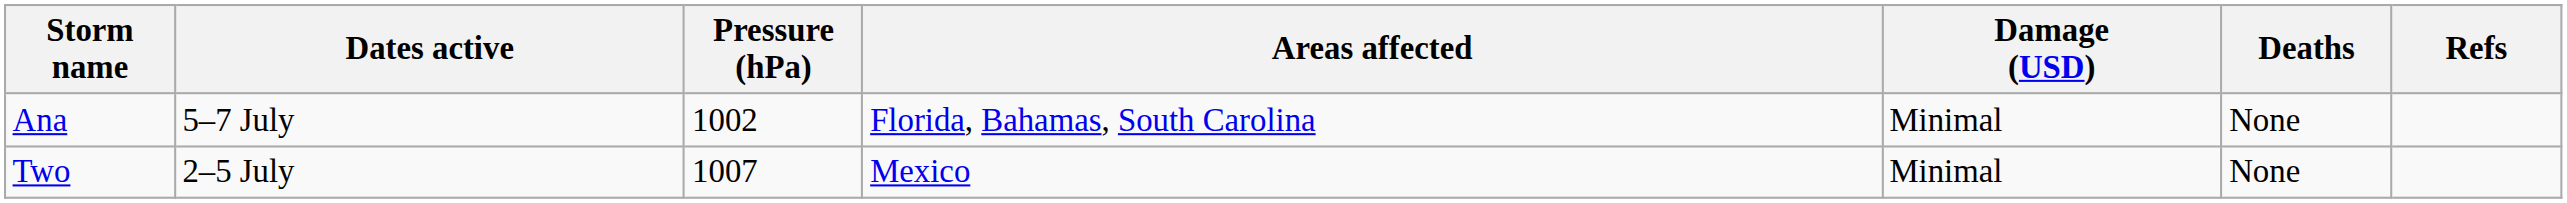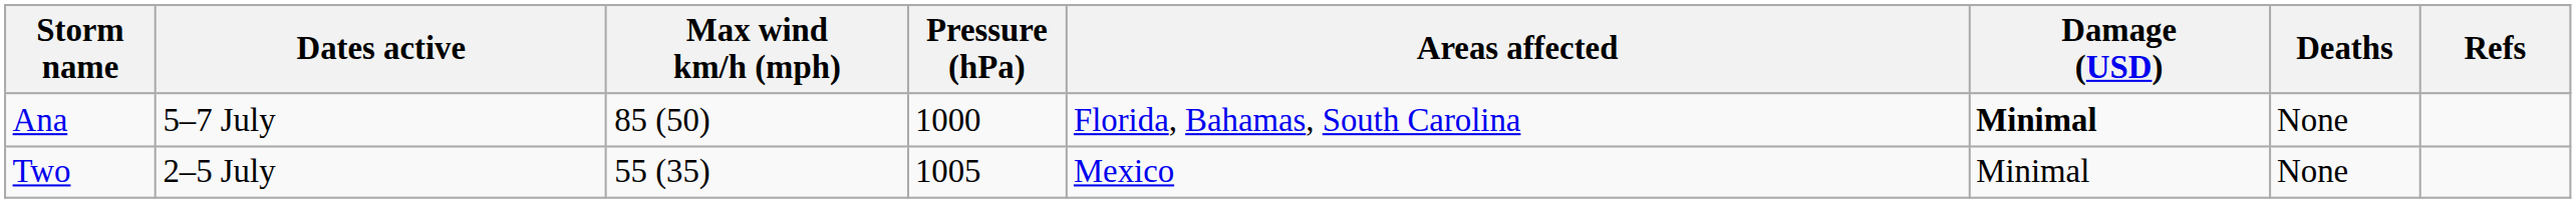 <table class="wikitable sortable">
 <tr>
 <th width="5%">Storm name</th>
 <th width="15%">Dates active</th>
+<th width="10%">Max wind<br>km/h (mph)</th>
 <th width="5%">Pressure<br>(hPa)</th>
 <th width="30%">Areas affected</th>
 <th width="10%">Damage<br>(<a href='#'>USD</a>)</th>
 <th width="5%">Deaths</th>
 <th width="5%">Refs</th>
 </tr>
 <tr>
 <td><a href='#'>Ana</a></td>
 <td>5–7 July</td>
-<td>1002</td>
+<td>85 (50)</td>
+<td>1000</td>
 <td><a href='#'>Florida</a>, <a href='#'>Bahamas</a>, <a href='#'>South Carolina</a></td>
-<td>Minimal</td>
+<td><strong>Minimal</strong></td>
 <td>None</td>
 <td></td>
 </tr>
 <tr>
 <td><a href='#'>Two</a></td>
 <td>2–5 July</td>
-<td>1007</td>
+<td>55 (35)</td>
+<td>1005</td>
 <td><a href='#'>Mexico</a></td>
 <td>Minimal</td>
 <td>None</td>
 <td></td>
 </tr>
 </table>
